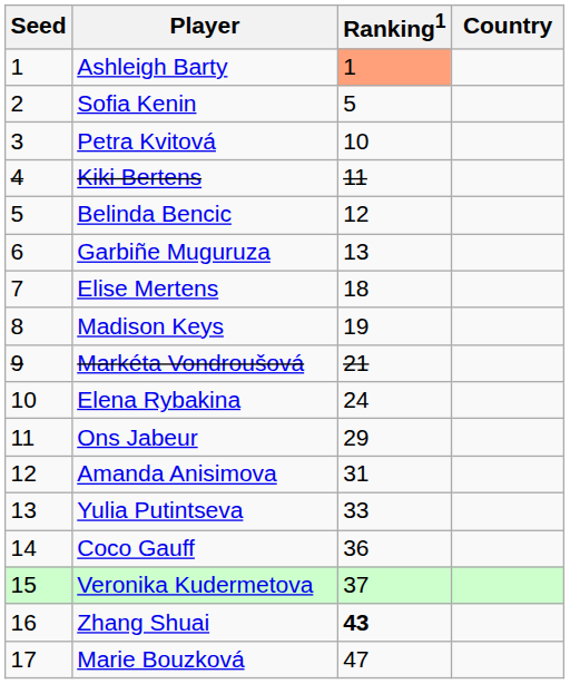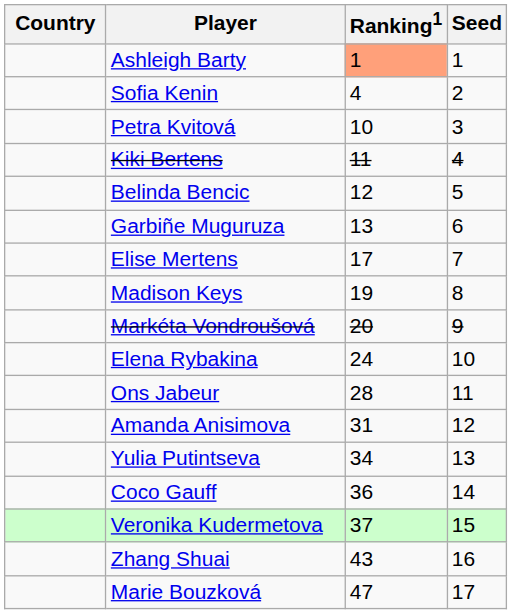 <table class="sortable wikitable">
 <tr>
-<th>Seed</th>
+<th width="70">Country</th>
 <th width="175">Player</th>
 <th>Ranking<sup>1</sup></th>
-<th width="70">Country</th>
+<th>Seed</th>
 </tr>
 <tr>
-<td>1</td>
+<td></td>
 <td><a href='#'>Ashleigh Barty</a></td>
 <td style="background: lightsalmon;">1</td>
-<td></td>
+<td>1</td>
 </tr>
 <tr>
+<td></td>
+<td><a href='#'>Sofia Kenin</a></td>
+<td>4</td>
 <td>2</td>
-<td><a href='#'>Sofia Kenin</a></td>
-<td>5</td>
-<td></td>
 </tr>
 <tr>
-<td>3</td>
+<td></td>
 <td><a href='#'>Petra Kvitová</a></td>
 <td>10</td>
-<td></td>
+<td>3</td>
 </tr>
 <tr>
-<td><s>4</s></td>
+<td><s></s></td>
 <td><s><a href='#'>Kiki Bertens</a></s></td>
 <td><s>11</s></td>
-<td><s></s></td>
+<td><s>4</s></td>
 </tr>
 <tr>
-<td>5</td>
+<td></td>
 <td><a href='#'>Belinda Bencic</a></td>
 <td>12</td>
-<td></td>
+<td>5</td>
 </tr>
 <tr>
-<td>6</td>
+<td></td>
 <td><a href='#'>Garbiñe Muguruza</a></td>
 <td>13</td>
-<td></td>
+<td>6</td>
 </tr>
 <tr>
+<td></td>
+<td><a href='#'>Elise Mertens</a></td>
+<td>17</td>
 <td>7</td>
-<td><a href='#'>Elise Mertens</a></td>
-<td>18</td>
-<td></td>
 </tr>
 <tr>
-<td>8</td>
+<td></td>
 <td><a href='#'>Madison Keys</a></td>
 <td>19</td>
-<td></td>
+<td>8</td>
 </tr>
 <tr>
+<td><s></s></td>
+<td><s><a href='#'>Markéta Vondroušová</a></s></td>
+<td><s>20</s></td>
 <td><s>9</s></td>
-<td><s><a href='#'>Markéta Vondroušová</a></s></td>
-<td><s>21</s></td>
-<td><s></s></td>
 </tr>
 <tr>
-<td>10</td>
+<td></td>
 <td><a href='#'>Elena Rybakina</a></td>
 <td>24</td>
-<td></td>
+<td>10</td>
 </tr>
 <tr>
+<td></td>
+<td><a href='#'>Ons Jabeur</a></td>
+<td>28</td>
 <td>11</td>
-<td><a href='#'>Ons Jabeur</a></td>
-<td>29</td>
-<td></td>
 </tr>
 <tr>
-<td>12</td>
+<td></td>
 <td><a href='#'>Amanda Anisimova</a></td>
 <td>31</td>
-<td></td>
+<td>12</td>
 </tr>
 <tr>
+<td></td>
+<td><a href='#'>Yulia Putintseva</a></td>
+<td>34</td>
 <td>13</td>
-<td><a href='#'>Yulia Putintseva</a></td>
-<td>33</td>
-<td></td>
 </tr>
 <tr>
-<td>14</td>
+<td></td>
 <td><a href='#'>Coco Gauff</a></td>
 <td>36</td>
-<td></td>
+<td>14</td>
 </tr>
 <tr style="background:#cfc;">
-<td>15</td>
+<td></td>
 <td><a href='#'>Veronika Kudermetova</a></td>
 <td>37</td>
-<td></td>
+<td>15</td>
 </tr>
 <tr>
+<td></td>
+<td><a href='#'>Zhang Shuai</a></td>
+<td>43</td>
 <td>16</td>
-<td><a href='#'>Zhang Shuai</a></td>
-<td><strong>43</strong></td>
-<td></td>
 </tr>
 <tr>
-<td>17</td>
+<td></td>
 <td><a href='#'>Marie Bouzková</a></td>
 <td>47</td>
-<td></td>
+<td>17</td>
 </tr>
 </table>
